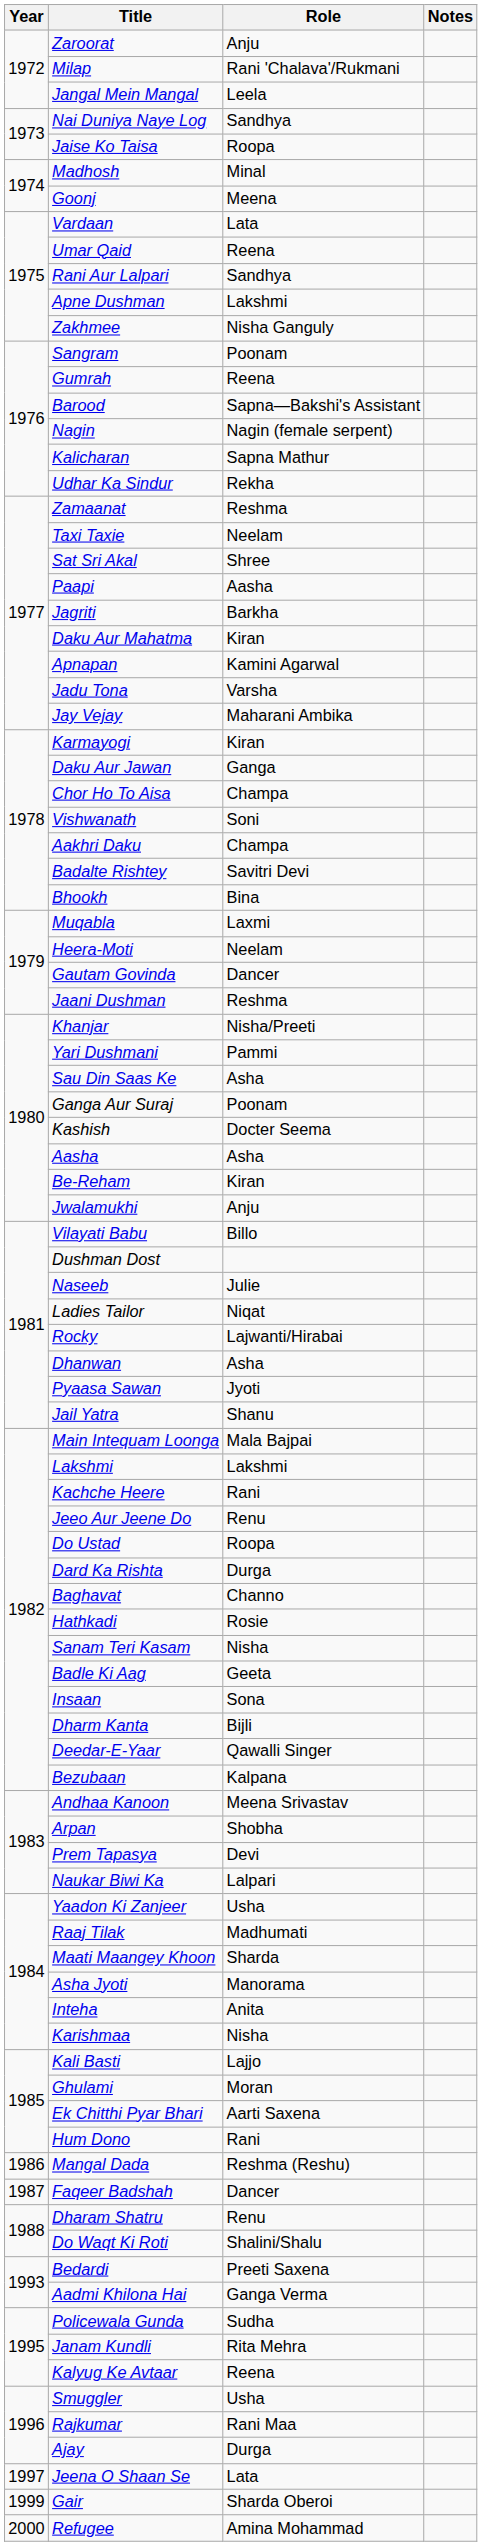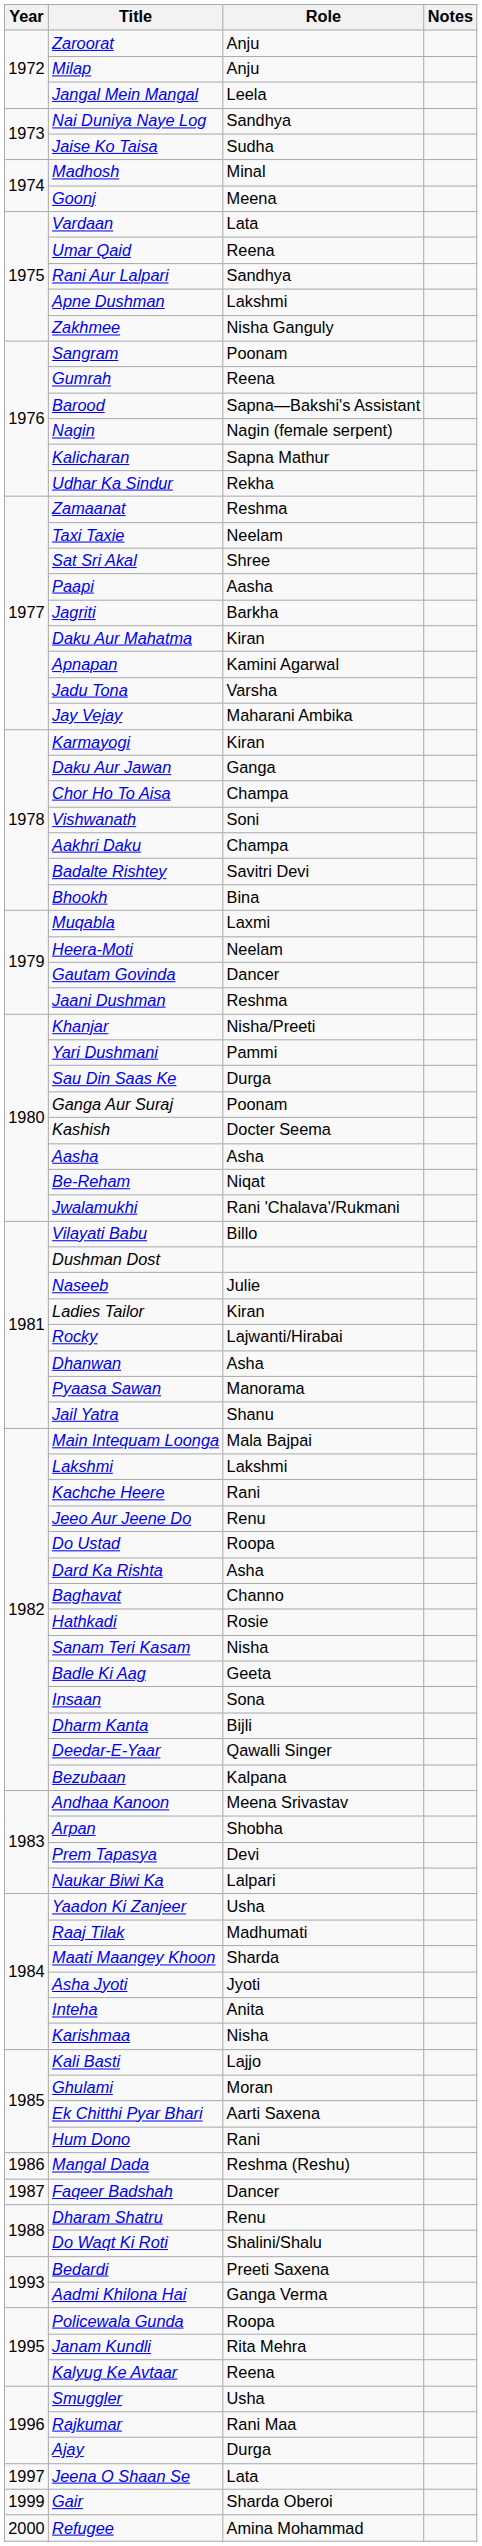 <table class="sortable wikitable collapsible">
 <tr>
 <th>Year</th>
 <th>Title</th>
 <th>Role</th>
 <th>Notes</th>
 </tr>
 <tr>
 <td rowspan="3">1972</td>
 <td><em><a href='#'>Zaroorat</a></em></td>
 <td>Anju</td>
 <td></td>
 </tr>
 <tr>
 <td><em><a href='#'>Milap</a></em></td>
-<td>Rani 'Chalava'/Rukmani</td>
+<td>Anju</td>
 <td></td>
 </tr>
 <tr>
 <td><em><a href='#'>Jangal Mein Mangal</a></em></td>
 <td>Leela</td>
 <td></td>
 </tr>
 <tr>
 <td rowspan="2">1973</td>
 <td><em><a href='#'>Nai Duniya Naye Log</a></em></td>
 <td>Sandhya</td>
 <td></td>
 </tr>
 <tr>
 <td><em><a href='#'>Jaise Ko Taisa</a></em></td>
-<td>Roopa</td>
+<td>Sudha</td>
 <td></td>
 </tr>
 <tr>
 <td rowspan="2">1974</td>
 <td><em><a href='#'>Madhosh</a></em></td>
 <td>Minal</td>
 <td></td>
 </tr>
 <tr>
 <td><em><a href='#'>Goonj</a></em></td>
 <td>Meena</td>
 <td></td>
 </tr>
 <tr>
 <td rowspan="5">1975</td>
 <td><em><a href='#'>Vardaan</a></em></td>
 <td>Lata</td>
 <td></td>
 </tr>
 <tr>
 <td><em><a href='#'>Umar Qaid</a></em></td>
 <td>Reena</td>
 <td></td>
 </tr>
 <tr>
 <td><em><a href='#'>Rani Aur Lalpari</a></em></td>
 <td>Sandhya</td>
 <td></td>
 </tr>
 <tr>
 <td><em><a href='#'>Apne Dushman</a></em></td>
 <td>Lakshmi</td>
 <td></td>
 </tr>
 <tr>
 <td><em><a href='#'>Zakhmee</a></em></td>
 <td>Nisha Ganguly</td>
 <td></td>
 </tr>
 <tr>
 <td rowspan="6">1976</td>
 <td><em><a href='#'>Sangram</a></em></td>
 <td>Poonam</td>
 <td></td>
 </tr>
 <tr>
 <td><em><a href='#'>Gumrah</a></em></td>
 <td>Reena</td>
 <td></td>
 </tr>
 <tr>
 <td><em><a href='#'>Barood</a></em></td>
 <td>Sapna—Bakshi's Assistant</td>
 <td></td>
 </tr>
 <tr>
 <td><em><a href='#'>Nagin</a></em></td>
 <td>Nagin (female serpent)</td>
 <td></td>
 </tr>
 <tr>
 <td><em><a href='#'>Kalicharan</a></em></td>
 <td>Sapna Mathur</td>
 <td></td>
 </tr>
 <tr>
 <td><em><a href='#'>Udhar Ka Sindur</a></em></td>
 <td>Rekha</td>
 <td></td>
 </tr>
 <tr>
 <td rowspan="9">1977</td>
 <td><em><a href='#'>Zamaanat</a></em></td>
 <td>Reshma</td>
 <td></td>
 </tr>
 <tr>
 <td><em><a href='#'>Taxi Taxie</a></em></td>
 <td>Neelam</td>
 <td></td>
 </tr>
 <tr>
 <td><em><a href='#'>Sat Sri Akal</a></em></td>
 <td>Shree</td>
 <td></td>
 </tr>
 <tr>
 <td><em><a href='#'>Paapi</a></em></td>
 <td>Aasha</td>
 <td></td>
 </tr>
 <tr>
 <td><em><a href='#'>Jagriti</a></em></td>
 <td>Barkha</td>
 <td></td>
 </tr>
 <tr>
 <td><em><a href='#'>Daku Aur Mahatma</a></em></td>
 <td>Kiran</td>
 <td></td>
 </tr>
 <tr>
 <td><em><a href='#'>Apnapan</a></em></td>
 <td>Kamini Agarwal</td>
 <td></td>
 </tr>
 <tr>
 <td><em><a href='#'>Jadu Tona</a></em></td>
 <td>Varsha</td>
 <td></td>
 </tr>
 <tr>
 <td><em><a href='#'>Jay Vejay</a></em></td>
 <td>Maharani Ambika</td>
 <td></td>
 </tr>
 <tr>
 <td rowspan="7">1978</td>
 <td><em><a href='#'>Karmayogi</a></em></td>
 <td>Kiran</td>
 <td></td>
 </tr>
 <tr>
 <td><em><a href='#'>Daku Aur Jawan</a></em></td>
 <td>Ganga</td>
 <td></td>
 </tr>
 <tr>
 <td><em><a href='#'>Chor Ho To Aisa</a></em></td>
 <td>Champa</td>
 <td></td>
 </tr>
 <tr>
 <td><em><a href='#'>Vishwanath</a></em></td>
 <td>Soni</td>
 <td></td>
 </tr>
 <tr>
 <td><em><a href='#'>Aakhri Daku</a></em></td>
 <td>Champa</td>
 <td></td>
 </tr>
 <tr>
 <td><em><a href='#'>Badalte Rishtey</a></em></td>
 <td>Savitri Devi</td>
 <td></td>
 </tr>
 <tr>
 <td><em><a href='#'>Bhookh</a></em></td>
 <td>Bina</td>
 <td></td>
 </tr>
 <tr>
 <td rowspan="4">1979</td>
 <td><em><a href='#'>Muqabla</a></em></td>
 <td>Laxmi</td>
 <td></td>
 </tr>
 <tr>
 <td><em><a href='#'>Heera-Moti</a></em></td>
 <td>Neelam</td>
 <td></td>
 </tr>
 <tr>
 <td><em><a href='#'>Gautam Govinda</a></em></td>
 <td>Dancer</td>
 <td></td>
 </tr>
 <tr>
 <td><em><a href='#'>Jaani Dushman</a></em></td>
 <td>Reshma</td>
 <td></td>
 </tr>
 <tr>
 <td rowspan="8">1980</td>
 <td><em><a href='#'>Khanjar</a></em></td>
 <td>Nisha/Preeti</td>
 <td></td>
 </tr>
 <tr>
 <td><em><a href='#'>Yari Dushmani</a></em></td>
 <td>Pammi</td>
 <td></td>
 </tr>
 <tr>
 <td><em><a href='#'>Sau Din Saas Ke</a></em></td>
-<td>Asha</td>
+<td>Durga</td>
 <td></td>
 </tr>
 <tr>
 <td><em>Ganga Aur Suraj</em></td>
 <td>Poonam</td>
 <td></td>
 </tr>
 <tr>
 <td><em>Kashish</em></td>
 <td>Docter Seema</td>
 <td></td>
 </tr>
 <tr>
 <td><em><a href='#'>Aasha</a></em></td>
 <td>Asha</td>
 <td></td>
 </tr>
 <tr>
 <td><em><a href='#'>Be-Reham</a></em></td>
-<td>Kiran</td>
+<td>Niqat</td>
 <td></td>
 </tr>
 <tr>
 <td><em><a href='#'>Jwalamukhi</a></em></td>
-<td>Anju</td>
+<td>Rani 'Chalava'/Rukmani</td>
 <td></td>
 </tr>
 <tr>
 <td rowspan="8">1981</td>
 <td><em><a href='#'>Vilayati Babu</a></em></td>
 <td>Billo</td>
 <td></td>
 </tr>
 <tr>
 <td><em>Dushman Dost</em></td>
 <td></td>
 <td></td>
 </tr>
 <tr>
 <td><em><a href='#'>Naseeb</a></em></td>
 <td>Julie</td>
 <td></td>
 </tr>
 <tr>
 <td><em>Ladies Tailor</em></td>
-<td>Niqat</td>
+<td>Kiran</td>
 <td></td>
 </tr>
 <tr>
 <td><em><a href='#'>Rocky</a></em></td>
 <td>Lajwanti/Hirabai</td>
 <td></td>
 </tr>
 <tr>
 <td><em><a href='#'>Dhanwan</a></em></td>
 <td>Asha</td>
 <td></td>
 </tr>
 <tr>
 <td><em><a href='#'>Pyaasa Sawan</a></em></td>
-<td>Jyoti</td>
+<td>Manorama</td>
 <td></td>
 </tr>
 <tr>
 <td><em><a href='#'>Jail Yatra</a></em></td>
 <td>Shanu</td>
 <td></td>
 </tr>
 <tr>
 <td rowspan="14">1982</td>
 <td><em><a href='#'>Main Intequam Loonga</a></em></td>
 <td>Mala Bajpai</td>
 <td></td>
 </tr>
 <tr>
 <td><em><a href='#'>Lakshmi</a></em></td>
 <td>Lakshmi</td>
 <td></td>
 </tr>
 <tr>
 <td><em><a href='#'>Kachche Heere</a></em></td>
 <td>Rani</td>
 <td></td>
 </tr>
 <tr>
 <td><em><a href='#'>Jeeo Aur Jeene Do</a></em></td>
 <td>Renu</td>
 <td></td>
 </tr>
 <tr>
 <td><em><a href='#'>Do Ustad</a></em></td>
 <td>Roopa</td>
 <td></td>
 </tr>
 <tr>
 <td><em><a href='#'>Dard Ka Rishta</a></em></td>
-<td>Durga</td>
+<td>Asha</td>
 <td></td>
 </tr>
 <tr>
 <td><em><a href='#'>Baghavat</a></em></td>
 <td>Channo</td>
 <td></td>
 </tr>
 <tr>
 <td><em><a href='#'>Hathkadi</a></em></td>
 <td>Rosie</td>
 <td></td>
 </tr>
 <tr>
 <td><em><a href='#'>Sanam Teri Kasam</a></em></td>
 <td>Nisha</td>
 <td></td>
 </tr>
 <tr>
 <td><em><a href='#'>Badle Ki Aag</a></em></td>
 <td>Geeta</td>
 <td></td>
 </tr>
 <tr>
 <td><em><a href='#'>Insaan</a></em></td>
 <td>Sona</td>
 <td></td>
 </tr>
 <tr>
 <td><em><a href='#'>Dharm Kanta</a></em></td>
 <td>Bijli</td>
 <td></td>
 </tr>
 <tr>
 <td><em><a href='#'>Deedar-E-Yaar</a></em></td>
 <td>Qawalli Singer</td>
 <td></td>
 </tr>
 <tr>
 <td><em><a href='#'>Bezubaan</a></em></td>
 <td>Kalpana</td>
 <td></td>
 </tr>
 <tr>
 <td rowspan="4">1983</td>
 <td><em><a href='#'>Andhaa Kanoon</a></em></td>
 <td>Meena Srivastav</td>
 <td></td>
 </tr>
 <tr>
 <td><em><a href='#'>Arpan</a></em></td>
 <td>Shobha</td>
 <td></td>
 </tr>
 <tr>
 <td><em><a href='#'>Prem Tapasya</a></em></td>
 <td>Devi</td>
 <td></td>
 </tr>
 <tr>
 <td><em><a href='#'>Naukar Biwi Ka</a></em></td>
 <td>Lalpari</td>
 <td></td>
 </tr>
 <tr>
 <td rowspan="6">1984</td>
 <td><em><a href='#'>Yaadon Ki Zanjeer</a></em></td>
 <td>Usha</td>
 <td></td>
 </tr>
 <tr>
 <td><em><a href='#'>Raaj Tilak</a></em></td>
 <td>Madhumati</td>
 <td></td>
 </tr>
 <tr>
 <td><em><a href='#'>Maati Maangey Khoon</a></em></td>
 <td>Sharda</td>
 <td></td>
 </tr>
 <tr>
 <td><em><a href='#'>Asha Jyoti</a></em></td>
-<td>Manorama</td>
+<td>Jyoti</td>
 <td></td>
 </tr>
 <tr>
 <td><em><a href='#'>Inteha</a></em></td>
 <td>Anita</td>
 <td></td>
 </tr>
 <tr>
 <td><em><a href='#'>Karishmaa</a></em></td>
 <td>Nisha</td>
 <td></td>
 </tr>
 <tr>
 <td rowspan="4">1985</td>
 <td><em><a href='#'>Kali Basti</a></em></td>
 <td>Lajjo</td>
 <td></td>
 </tr>
 <tr>
 <td><em><a href='#'>Ghulami</a></em></td>
 <td>Moran</td>
 <td></td>
 </tr>
 <tr>
 <td><em><a href='#'>Ek Chitthi Pyar Bhari</a></em></td>
 <td>Aarti Saxena</td>
 <td></td>
 </tr>
 <tr>
 <td><em><a href='#'>Hum Dono</a></em></td>
 <td>Rani</td>
 <td></td>
 </tr>
 <tr>
 <td>1986</td>
 <td><em><a href='#'>Mangal Dada</a></em></td>
 <td>Reshma (Reshu)</td>
 <td></td>
 </tr>
 <tr>
 <td>1987</td>
 <td><em><a href='#'>Faqeer Badshah</a></em></td>
 <td>Dancer</td>
 <td></td>
 </tr>
 <tr>
 <td rowspan="2">1988</td>
 <td><em><a href='#'>Dharam Shatru</a></em></td>
 <td>Renu</td>
 <td></td>
 </tr>
 <tr>
 <td><em><a href='#'>Do Waqt Ki Roti</a></em></td>
 <td>Shalini/Shalu</td>
 <td></td>
 </tr>
 <tr>
 <td rowspan="2">1993</td>
 <td><em><a href='#'>Bedardi</a></em></td>
 <td>Preeti Saxena</td>
 <td></td>
 </tr>
 <tr>
 <td><em><a href='#'>Aadmi Khilona Hai</a></em></td>
 <td>Ganga Verma</td>
 <td></td>
 </tr>
 <tr>
 <td rowspan="3">1995</td>
 <td><em><a href='#'>Policewala Gunda</a></em></td>
-<td>Sudha</td>
+<td>Roopa</td>
 <td></td>
 </tr>
 <tr>
 <td><em><a href='#'>Janam Kundli</a></em></td>
 <td>Rita Mehra</td>
 <td></td>
 </tr>
 <tr>
 <td><em><a href='#'>Kalyug Ke Avtaar</a></em></td>
 <td>Reena</td>
 <td></td>
 </tr>
 <tr>
 <td rowspan="3">1996</td>
 <td><em><a href='#'>Smuggler</a></em></td>
 <td>Usha</td>
 <td></td>
 </tr>
 <tr>
 <td><em><a href='#'>Rajkumar</a></em></td>
 <td>Rani Maa</td>
 <td></td>
 </tr>
 <tr>
 <td><em><a href='#'>Ajay</a></em></td>
 <td>Durga</td>
 <td></td>
 </tr>
 <tr>
 <td>1997</td>
 <td><em><a href='#'>Jeena O Shaan Se</a></em></td>
 <td>Lata</td>
 <td></td>
 </tr>
 <tr>
 <td>1999</td>
 <td><em><a href='#'>Gair</a></em></td>
 <td>Sharda Oberoi</td>
 <td></td>
 </tr>
 <tr>
 <td>2000</td>
 <td><em><a href='#'>Refugee</a></em></td>
 <td>Amina Mohammad</td>
 <td></td>
 </tr>
 </table>
